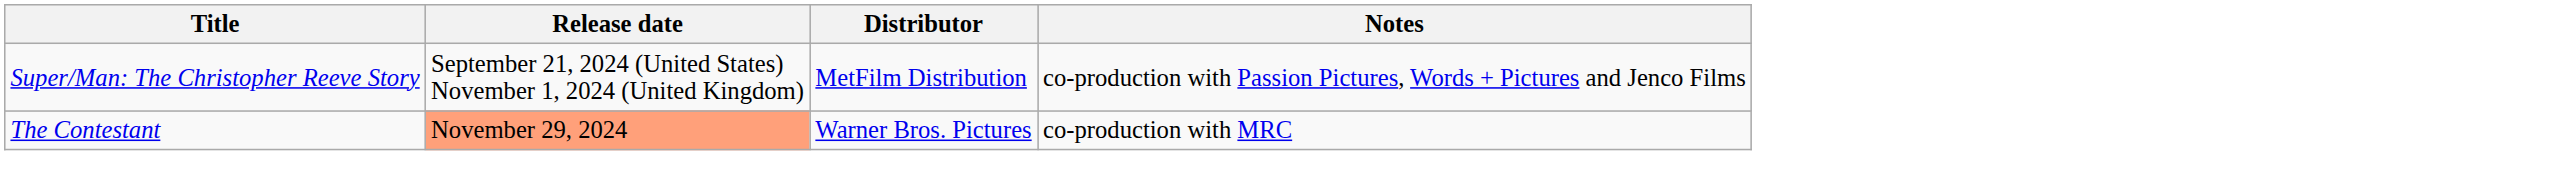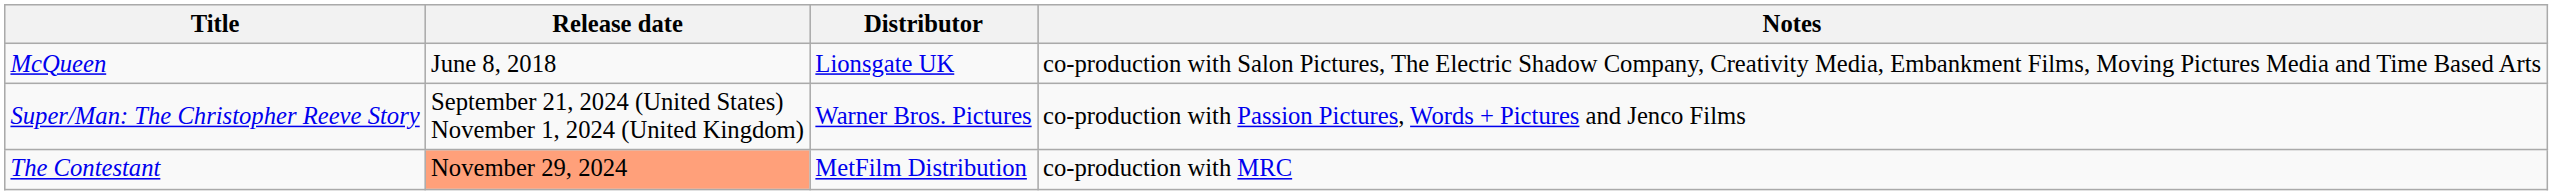 <table class="wikitable sortable">
 <tr>
 <th>Title</th>
 <th>Release date</th>
 <th>Distributor</th>
 <th>Notes</th>
 </tr>
 <tr>
+<td><em><a href='#'>McQueen</a></em></td>
+<td>June 8, 2018</td>
+<td><a href='#'>Lionsgate UK</a></td>
+<td>co-production with Salon Pictures, The Electric Shadow Company, Creativity Media, Embankment Films, Moving Pictures Media and Time Based Arts</td>
+</tr>
+<tr>
 <td><em><a href='#'>Super/Man: The Christopher Reeve Story</a></em></td>
 <td>September 21, 2024 (United States)<br>November 1, 2024 (United Kingdom)</td>
-<td><a href='#'>MetFilm Distribution</a></td>
+<td><a href='#'>Warner Bros. Pictures</a></td>
 <td>co-production with <a href='#'>Passion Pictures</a>, <a href='#'>Words + Pictures</a> and Jenco Films</td>
 </tr>
 <tr>
 <td><em><a href='#'>The Contestant</a></em></td>
 <td style="background: lightsalmon;">November 29, 2024</td>
-<td><a href='#'>Warner Bros. Pictures</a></td>
+<td><a href='#'>MetFilm Distribution</a></td>
 <td>co-production with <a href='#'>MRC</a></td>
 </tr>
 </table>
